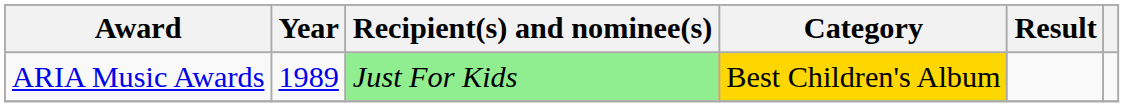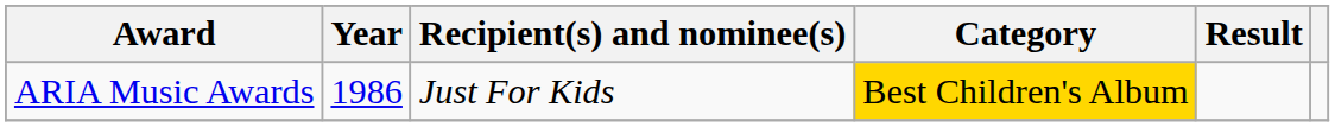 <table class="wikitable">
 <tr>
 <th scope="col">Award</th>
 <th scope="col">Year</th>
 <th scope="col">Recipient(s) and nominee(s)</th>
 <th scope="col">Category</th>
 <th scope="col">Result</th>
 <th scope="col" class="unsortable"></th>
 </tr>
 <tr>
 <td><a href='#'>ARIA Music Awards</a></td>
-<td><a href='#'>1989</a></td>
-<td style="background: lightgreen;"><em>Just For Kids</em></td>
+<td><a href='#'>1986</a></td>
+<td><em>Just For Kids</em></td>
 <td style="background: gold;">Best Children's Album</td>
 <td></td>
 <td></td>
 </tr>
 <tr>
 </tr>
 </table>
